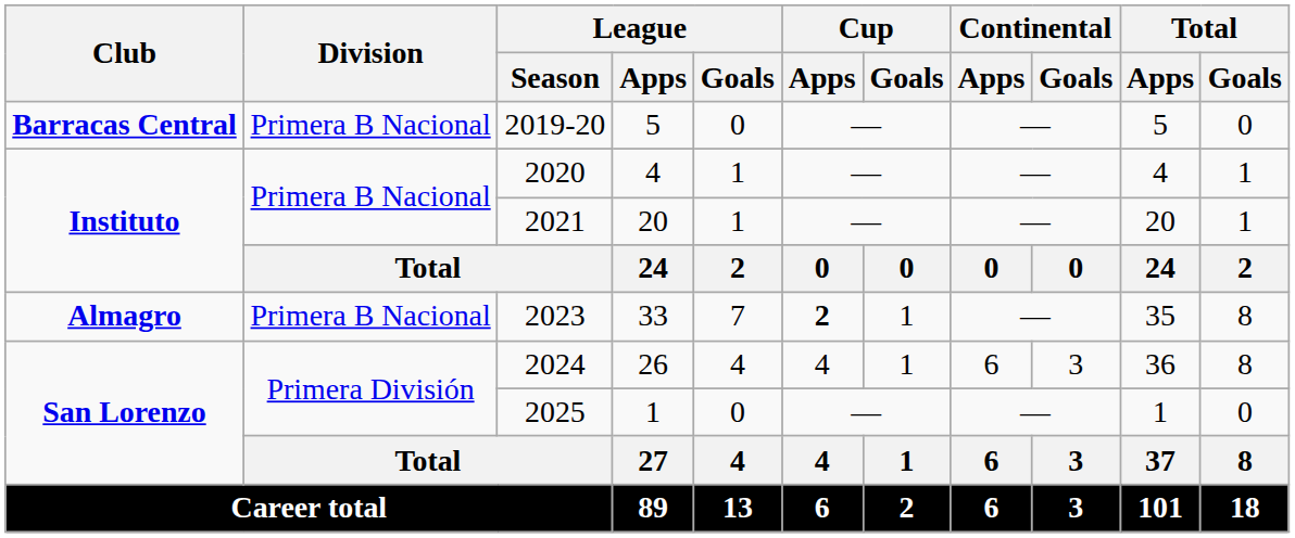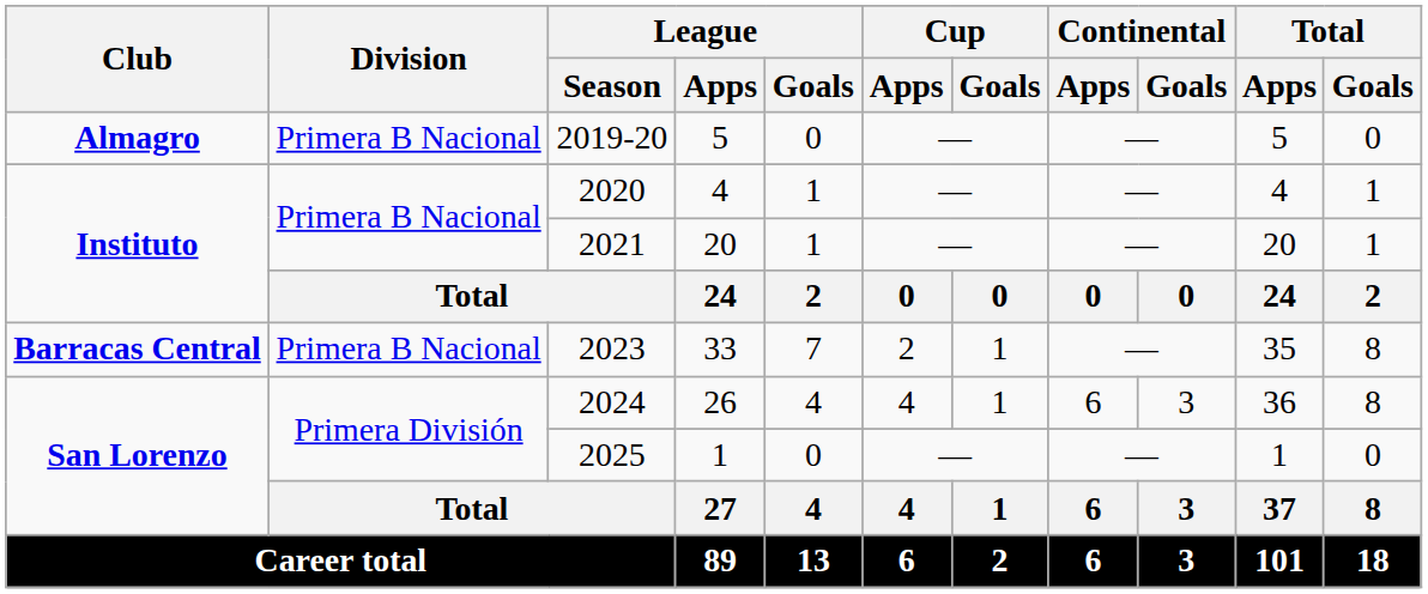 <table class="wikitable" style="text-align: center">
 <tr>
 <th rowspan="2">Club</th>
 <th rowspan="2">Division</th>
 <th colspan="3">League</th>
 <th colspan="2">Cup</th>
 <th colspan="2">Continental</th>
 <th colspan="2">Total</th>
 </tr>
 <tr>
 <th>Season</th>
 <th>Apps</th>
 <th>Goals</th>
 <th>Apps</th>
 <th>Goals</th>
 <th>Apps</th>
 <th>Goals</th>
 <th>Apps</th>
 <th>Goals</th>
 </tr>
 <tr>
-<td><strong><a href='#'>Barracas Central</a></strong></td>
+<td><strong><a href='#'>Almagro</a></strong></td>
 <td><a href='#'>Primera B Nacional</a></td>
 <td>2019-20</td>
 <td>5</td>
 <td>0</td>
 <td colspan="2">—</td>
 <td colspan="2">—</td>
 <td>5</td>
 <td>0</td>
 </tr>
 <tr>
 <td rowspan="3"><strong><a href='#'>Instituto</a></strong></td>
 <td rowspan="2"><a href='#'>Primera B Nacional</a></td>
 <td>2020</td>
 <td>4</td>
 <td>1</td>
 <td colspan="2">—</td>
 <td colspan="2">—</td>
 <td>4</td>
 <td>1</td>
 </tr>
 <tr>
 <td>2021</td>
 <td>20</td>
 <td>1</td>
 <td colspan="2">—</td>
 <td colspan="2">—</td>
 <td>20</td>
 <td>1</td>
 </tr>
 <tr>
 <th colspan="2">Total</th>
 <th>24</th>
 <th>2</th>
 <th>0</th>
 <th>0</th>
 <th>0</th>
 <th>0</th>
 <th>24</th>
 <th>2</th>
 </tr>
 <tr>
-<td><strong><a href='#'>Almagro</a></strong></td>
+<td><strong><a href='#'>Barracas Central</a></strong></td>
 <td><a href='#'>Primera B Nacional</a></td>
 <td>2023</td>
 <td>33</td>
 <td>7</td>
-<td><strong>2</strong></td>
+<td>2</td>
 <td>1</td>
 <td colspan="2">—</td>
 <td>35</td>
 <td>8</td>
 </tr>
 <tr>
 <td rowspan="3"><strong><a href='#'>San Lorenzo</a></strong></td>
 <td rowspan="2"><a href='#'>Primera División</a></td>
 <td>2024</td>
 <td>26</td>
 <td>4</td>
 <td>4</td>
 <td>1</td>
 <td>6</td>
 <td>3</td>
 <td>36</td>
 <td>8</td>
 </tr>
 <tr>
 <td>2025</td>
 <td>1</td>
 <td>0</td>
 <td colspan="2">—</td>
 <td colspan="2">—</td>
 <td>1</td>
 <td>0</td>
 </tr>
 <tr>
 <th colspan="2">Total</th>
 <th>27</th>
 <th>4</th>
 <th>4</th>
 <th>1</th>
 <th>6</th>
 <th>3</th>
 <th>37</th>
 <th>8</th>
 </tr>
 <tr style="color: white; font-weight: bold; background: #000">
 <td colspan="3">Career total</td>
 <td>89</td>
 <td>13</td>
 <td>6</td>
 <td>2</td>
 <td>6</td>
 <td>3</td>
 <td>101</td>
 <td>18</td>
 </tr>
 </table>
